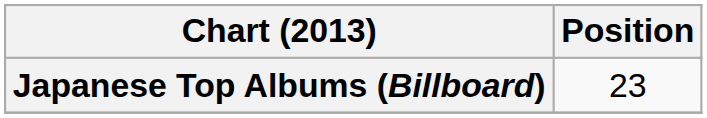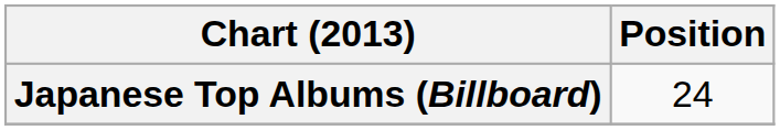 <table class="wikitable plainrowheaders" style="text-align:center;">
 <tr>
 <th>Chart (2013)</th>
 <th>Position</th>
 </tr>
 <tr>
 <th scope="row">Japanese Top Albums (<em>Billboard</em>)</th>
-<td>23</td>
+<td>24</td>
 </tr>
 <tr>
 </tr>
 </table>
